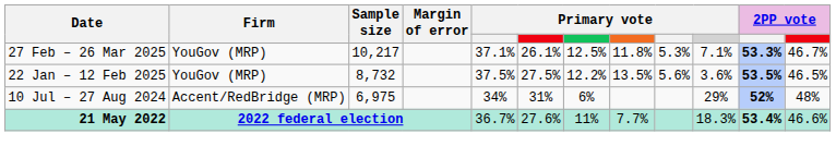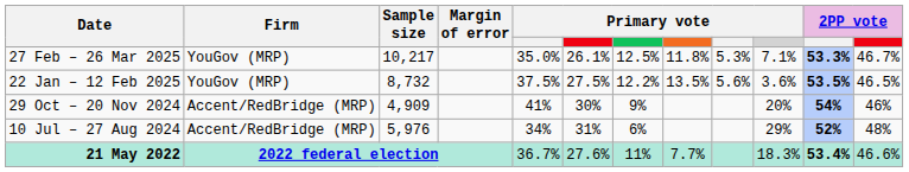 <table class="nowrap wikitable tpl-blanktable" style=text-align:center;font-size:90%>
 <tr>
 <th rowspan=2>Date</th>
 <th rowspan=2>Firm</th>
 <th rowspan=2>Sample<br>size</th>
 <th rowspan=2>Margin<br>of error</th>
 <th colspan=6>Primary vote</th>
 <th colspan=2 class=unsortable style=background:#ebbce3><a href='#'>2PP vote</a></th>
 </tr>
 <tr>
 <th style=background:></th>
 <th class="unsortable" style="background:#F00011"></th>
 <th class=unsortable style=background:#10C25B></th>
 <th class=unsortable style=background:#f36c21></th>
 <th class=unsortable style=background:></th>
 <th class=unsortable style=background:lightgray></th>
 <th style=background:></th>
 <th class="unsortable" style="background:#F00011"></th>
 </tr>
 <tr>
 <td align=right>27 Feb – 26 Mar 2025</td>
 <td align=left>YouGov (MRP)</td>
 <td>10,217</td>
 <td></td>
-<td>37.1%</td>
+<td>35.0%</td>
 <td>26.1%</td>
 <td>12.5%</td>
 <td>11.8%</td>
 <td>5.3%</td>
 <td>7.1%</td>
 <th style="background:#B6CDFB">53.3%</th>
 <td>46.7%</td>
 </tr>
 <tr>
 <td align=right>22 Jan – 12 Feb 2025</td>
 <td align=left>YouGov (MRP)</td>
 <td>8,732</td>
 <td></td>
 <td>37.5%</td>
 <td>27.5%</td>
 <td>12.2%</td>
 <td>13.5%</td>
 <td>5.6%</td>
 <td>3.6%</td>
 <th style="background:#B6CDFB">53.5%</th>
 <td>46.5%</td>
 </tr>
 <tr>
+<td align=right>29 Oct – 20 Nov 2024</td>
+<td align=left>Accent/RedBridge (MRP)</td>
+<td>4,909</td>
+<td></td>
+<td>41%</td>
+<td>30%</td>
+<td>9%</td>
+<td></td>
+<td></td>
+<td>20%</td>
+<th style="background:#B6CDFB">54%</th>
+<td>46%</td>
+</tr>
+<tr>
 <td align=right>10 Jul – 27 Aug 2024</td>
 <td align=left>Accent/RedBridge (MRP)</td>
-<td>6,975</td>
+<td>5,976</td>
 <td></td>
 <td>34%</td>
 <td>31%</td>
 <td>6%</td>
 <td></td>
 <td></td>
 <td>29%</td>
 <th style="background:#B6CDFB">52%</th>
 <td>48%</td>
 </tr>
 <tr style=background:#b0e9db>
 <td style=text-align:right data-sort-value=21-May-2022><strong>21 May 2022</strong></td>
 <td colspan=3 style=text-align:center><strong><a href='#'>2022 federal election</a></strong></td>
 <td>36.7%</td>
 <td>27.6%</td>
 <td>11%</td>
 <td>7.7%</td>
 <td></td>
 <td>18.3%</td>
 <td><strong>53.4%</strong></td>
 <td>46.6%</td>
 </tr>
 </table>
